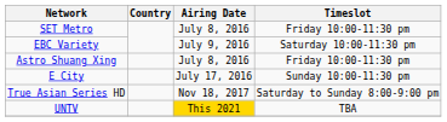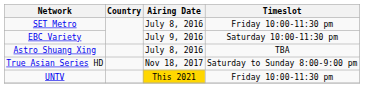 <table class="wikitable"  style="text-align:center">
 <tr>
 <th>Network</th>
 <th>Country</th>
 <th>Airing Date</th>
 <th>Timeslot</th>
 </tr>
 <tr>
 <td><a href='#'>SET Metro</a></td>
 <td rowspan=2></td>
 <td>July 8, 2016</td>
 <td>Friday 10:00-11:30 pm</td>
 </tr>
 <tr>
 <td><a href='#'>EBC Variety</a></td>
 <td>July 9, 2016</td>
 <td>Saturday 10:00-11:30 pm</td>
 </tr>
 <tr>
 <td><a href='#'>Astro Shuang Xing</a></td>
 <td></td>
 <td>July 8, 2016</td>
-<td>Friday 10:00-11:30 pm</td>
-</tr>
-<tr>
-<td><a href='#'>E City</a></td>
-<td></td>
-<td>July 17, 2016</td>
-<td>Sunday 10:00-11:30 pm</td>
+<td>TBA</td>
 </tr>
 <tr>
 <td><a href='#'>True Asian Series</a> HD</td>
 <td></td>
 <td>Nov 18, 2017</td>
 <td>Saturday to Sunday 8:00-9:00 pm</td>
 </tr>
 <tr>
 <td><a href='#'>UNTV</a></td>
 <td></td>
 <td style="background: gold;">This 2021</td>
-<td>TBA</td>
+<td>Friday 10:00-11:30 pm</td>
 </tr>
 <tr>
 </tr>
 </table>
